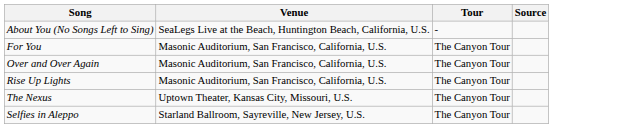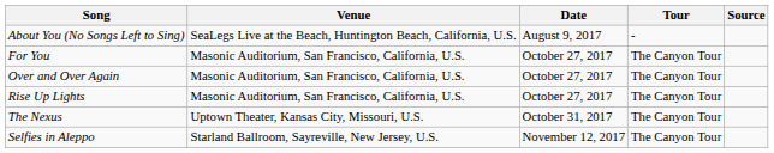 <table class="wikitable sortable mw-collapsible">
 <tr>
 <th>Song</th>
 <th>Venue</th>
+<th>Date</th>
 <th>Tour</th>
 <th>Source</th>
 </tr>
 <tr>
 <td><em>About You (No Songs Left to Sing)</em></td>
 <td>SeaLegs Live at the Beach, Huntington Beach, California, U.S.</td>
+<td>August 9, 2017</td>
 <td>-</td>
 <td></td>
 </tr>
 <tr>
 <td><em>For You</em></td>
 <td>Masonic Auditorium, San Francisco, California, U.S.</td>
+<td>October 27, 2017</td>
 <td>The Canyon Tour</td>
 <td></td>
 </tr>
 <tr>
 <td><em>Over and Over Again</em></td>
 <td>Masonic Auditorium, San Francisco, California, U.S.</td>
+<td>October 27, 2017</td>
 <td>The Canyon Tour</td>
 <td></td>
 </tr>
 <tr>
 <td><em>Rise Up Lights</em></td>
 <td>Masonic Auditorium, San Francisco, California, U.S.</td>
+<td>October 27, 2017</td>
 <td>The Canyon Tour</td>
 <td></td>
 </tr>
 <tr>
 <td><em>The Nexus</em></td>
 <td>Uptown Theater, Kansas City, Missouri, U.S.</td>
+<td>October 31, 2017</td>
 <td>The Canyon Tour</td>
 <td></td>
 </tr>
 <tr>
 <td><em>Selfies in Aleppo</em></td>
 <td>Starland Ballroom, Sayreville, New Jersey, U.S.</td>
+<td>November 12, 2017</td>
 <td>The Canyon Tour</td>
 <td></td>
 </tr>
 </table>
